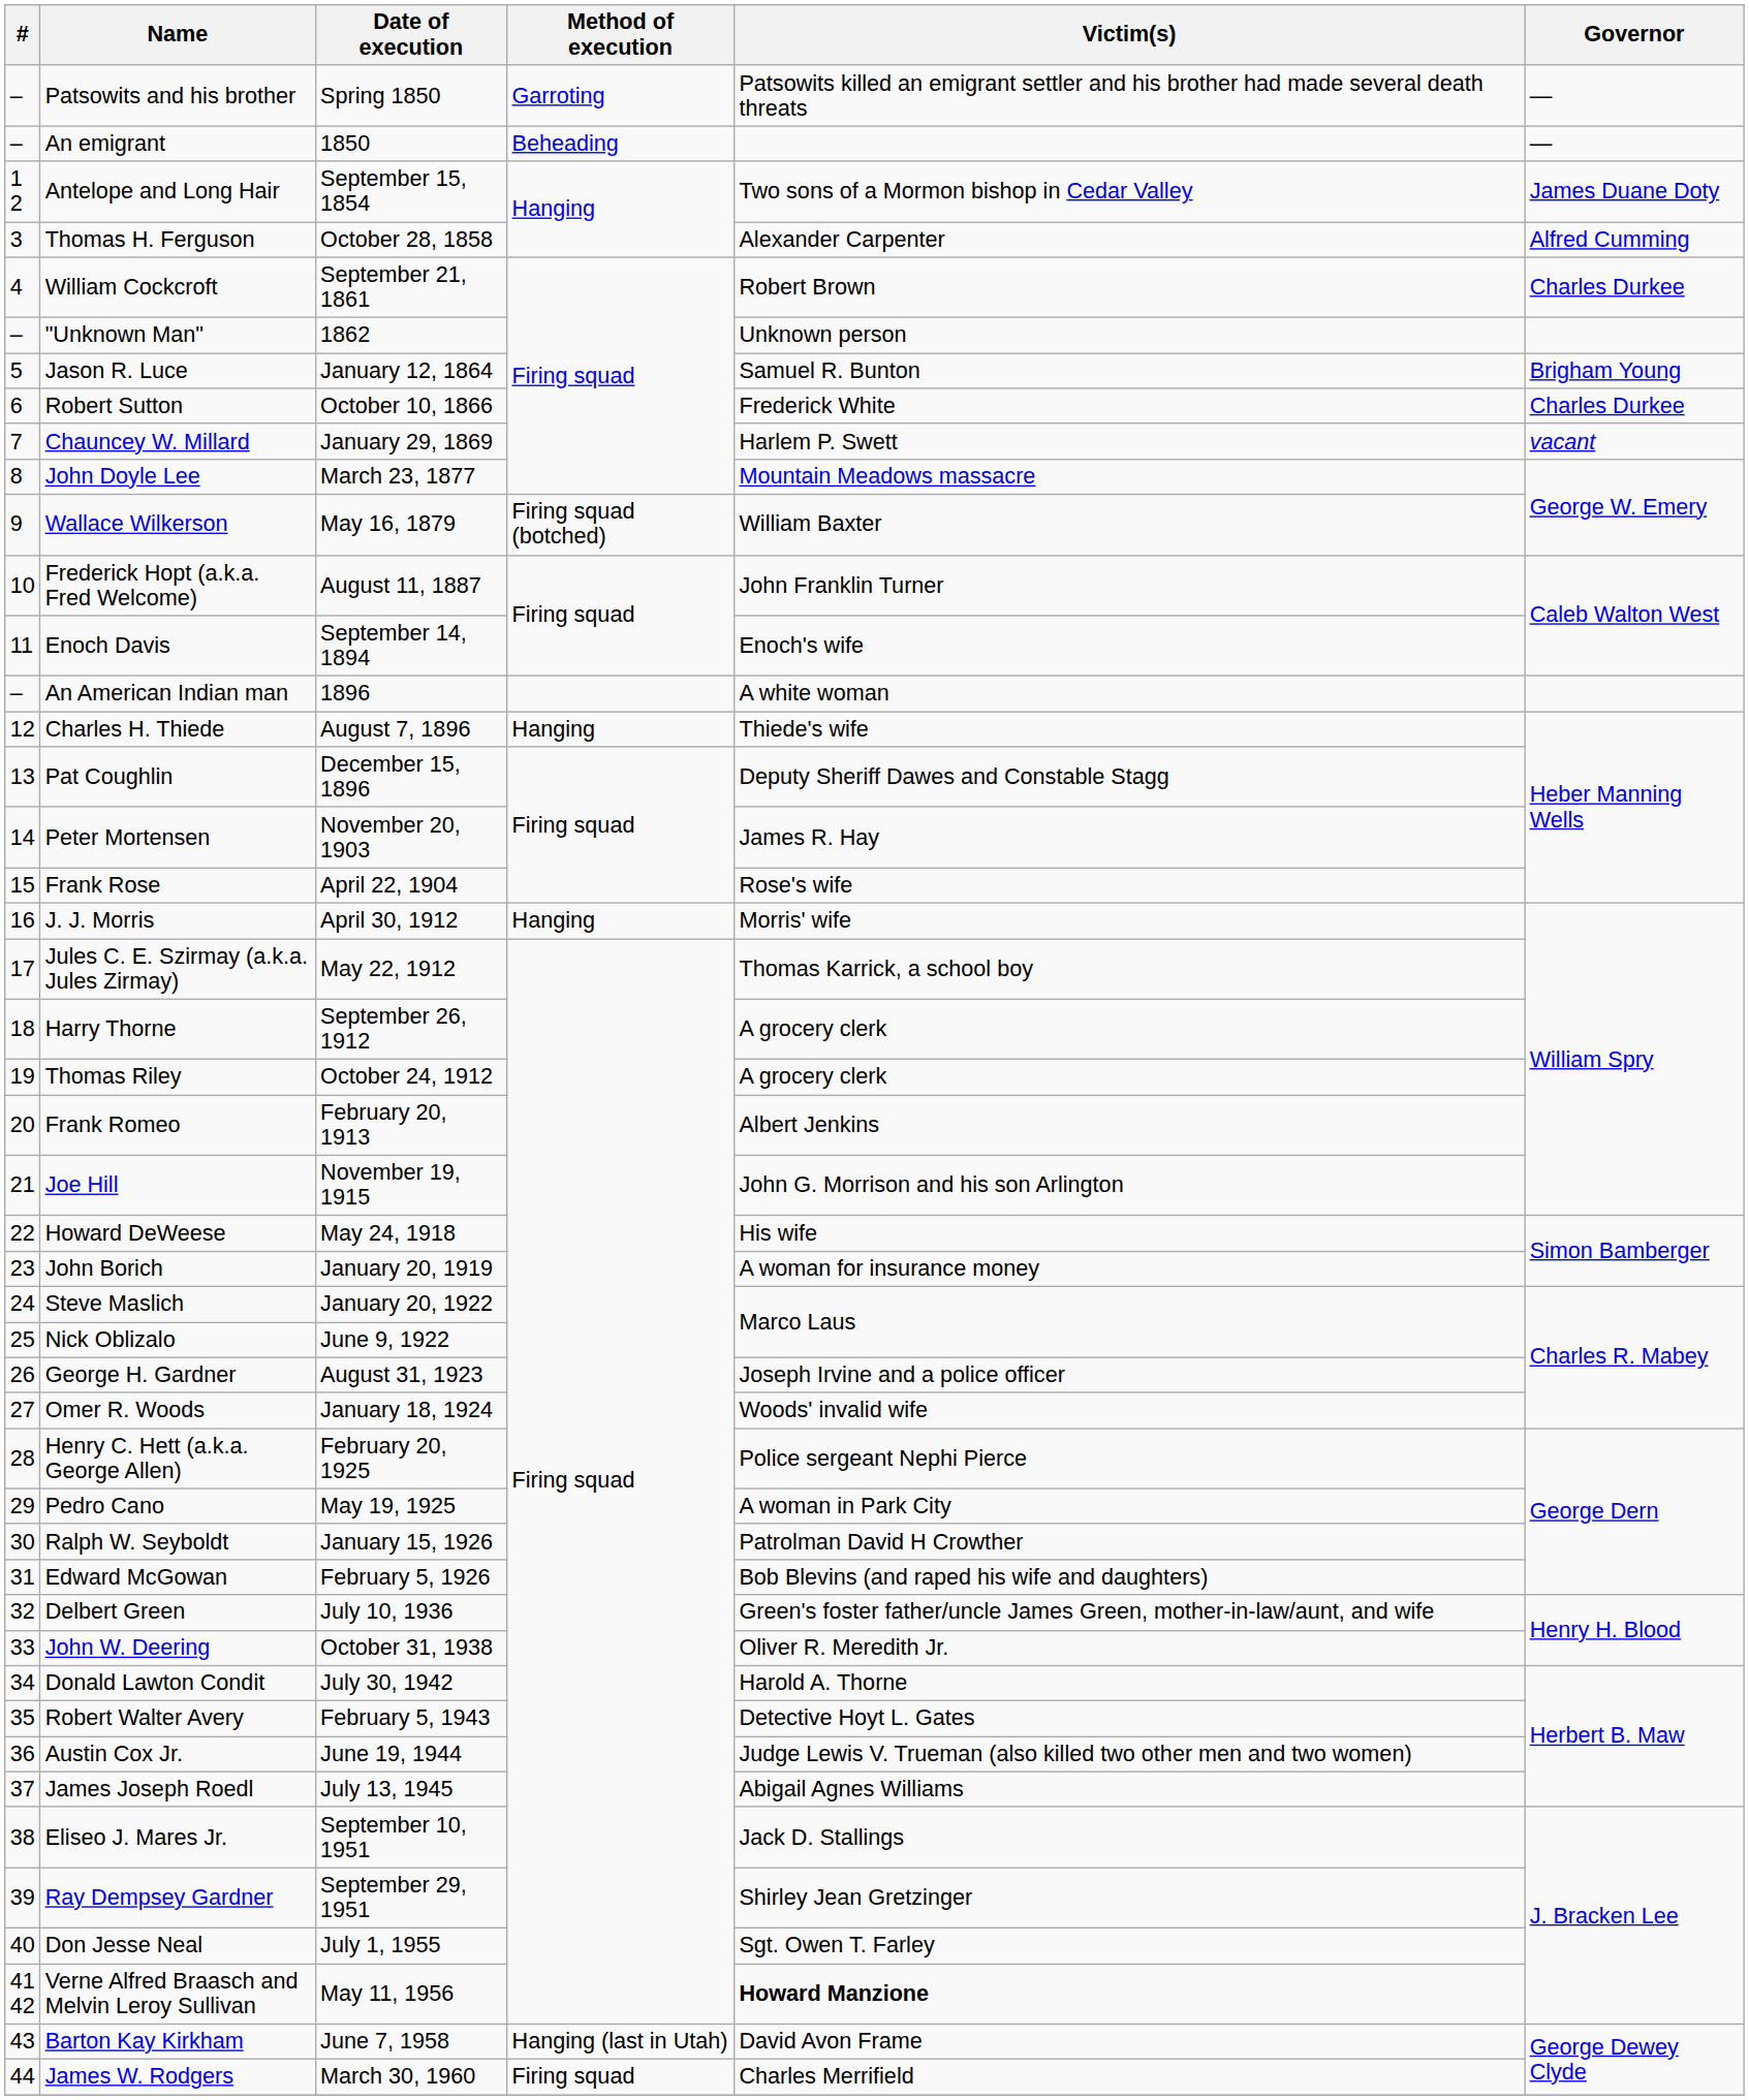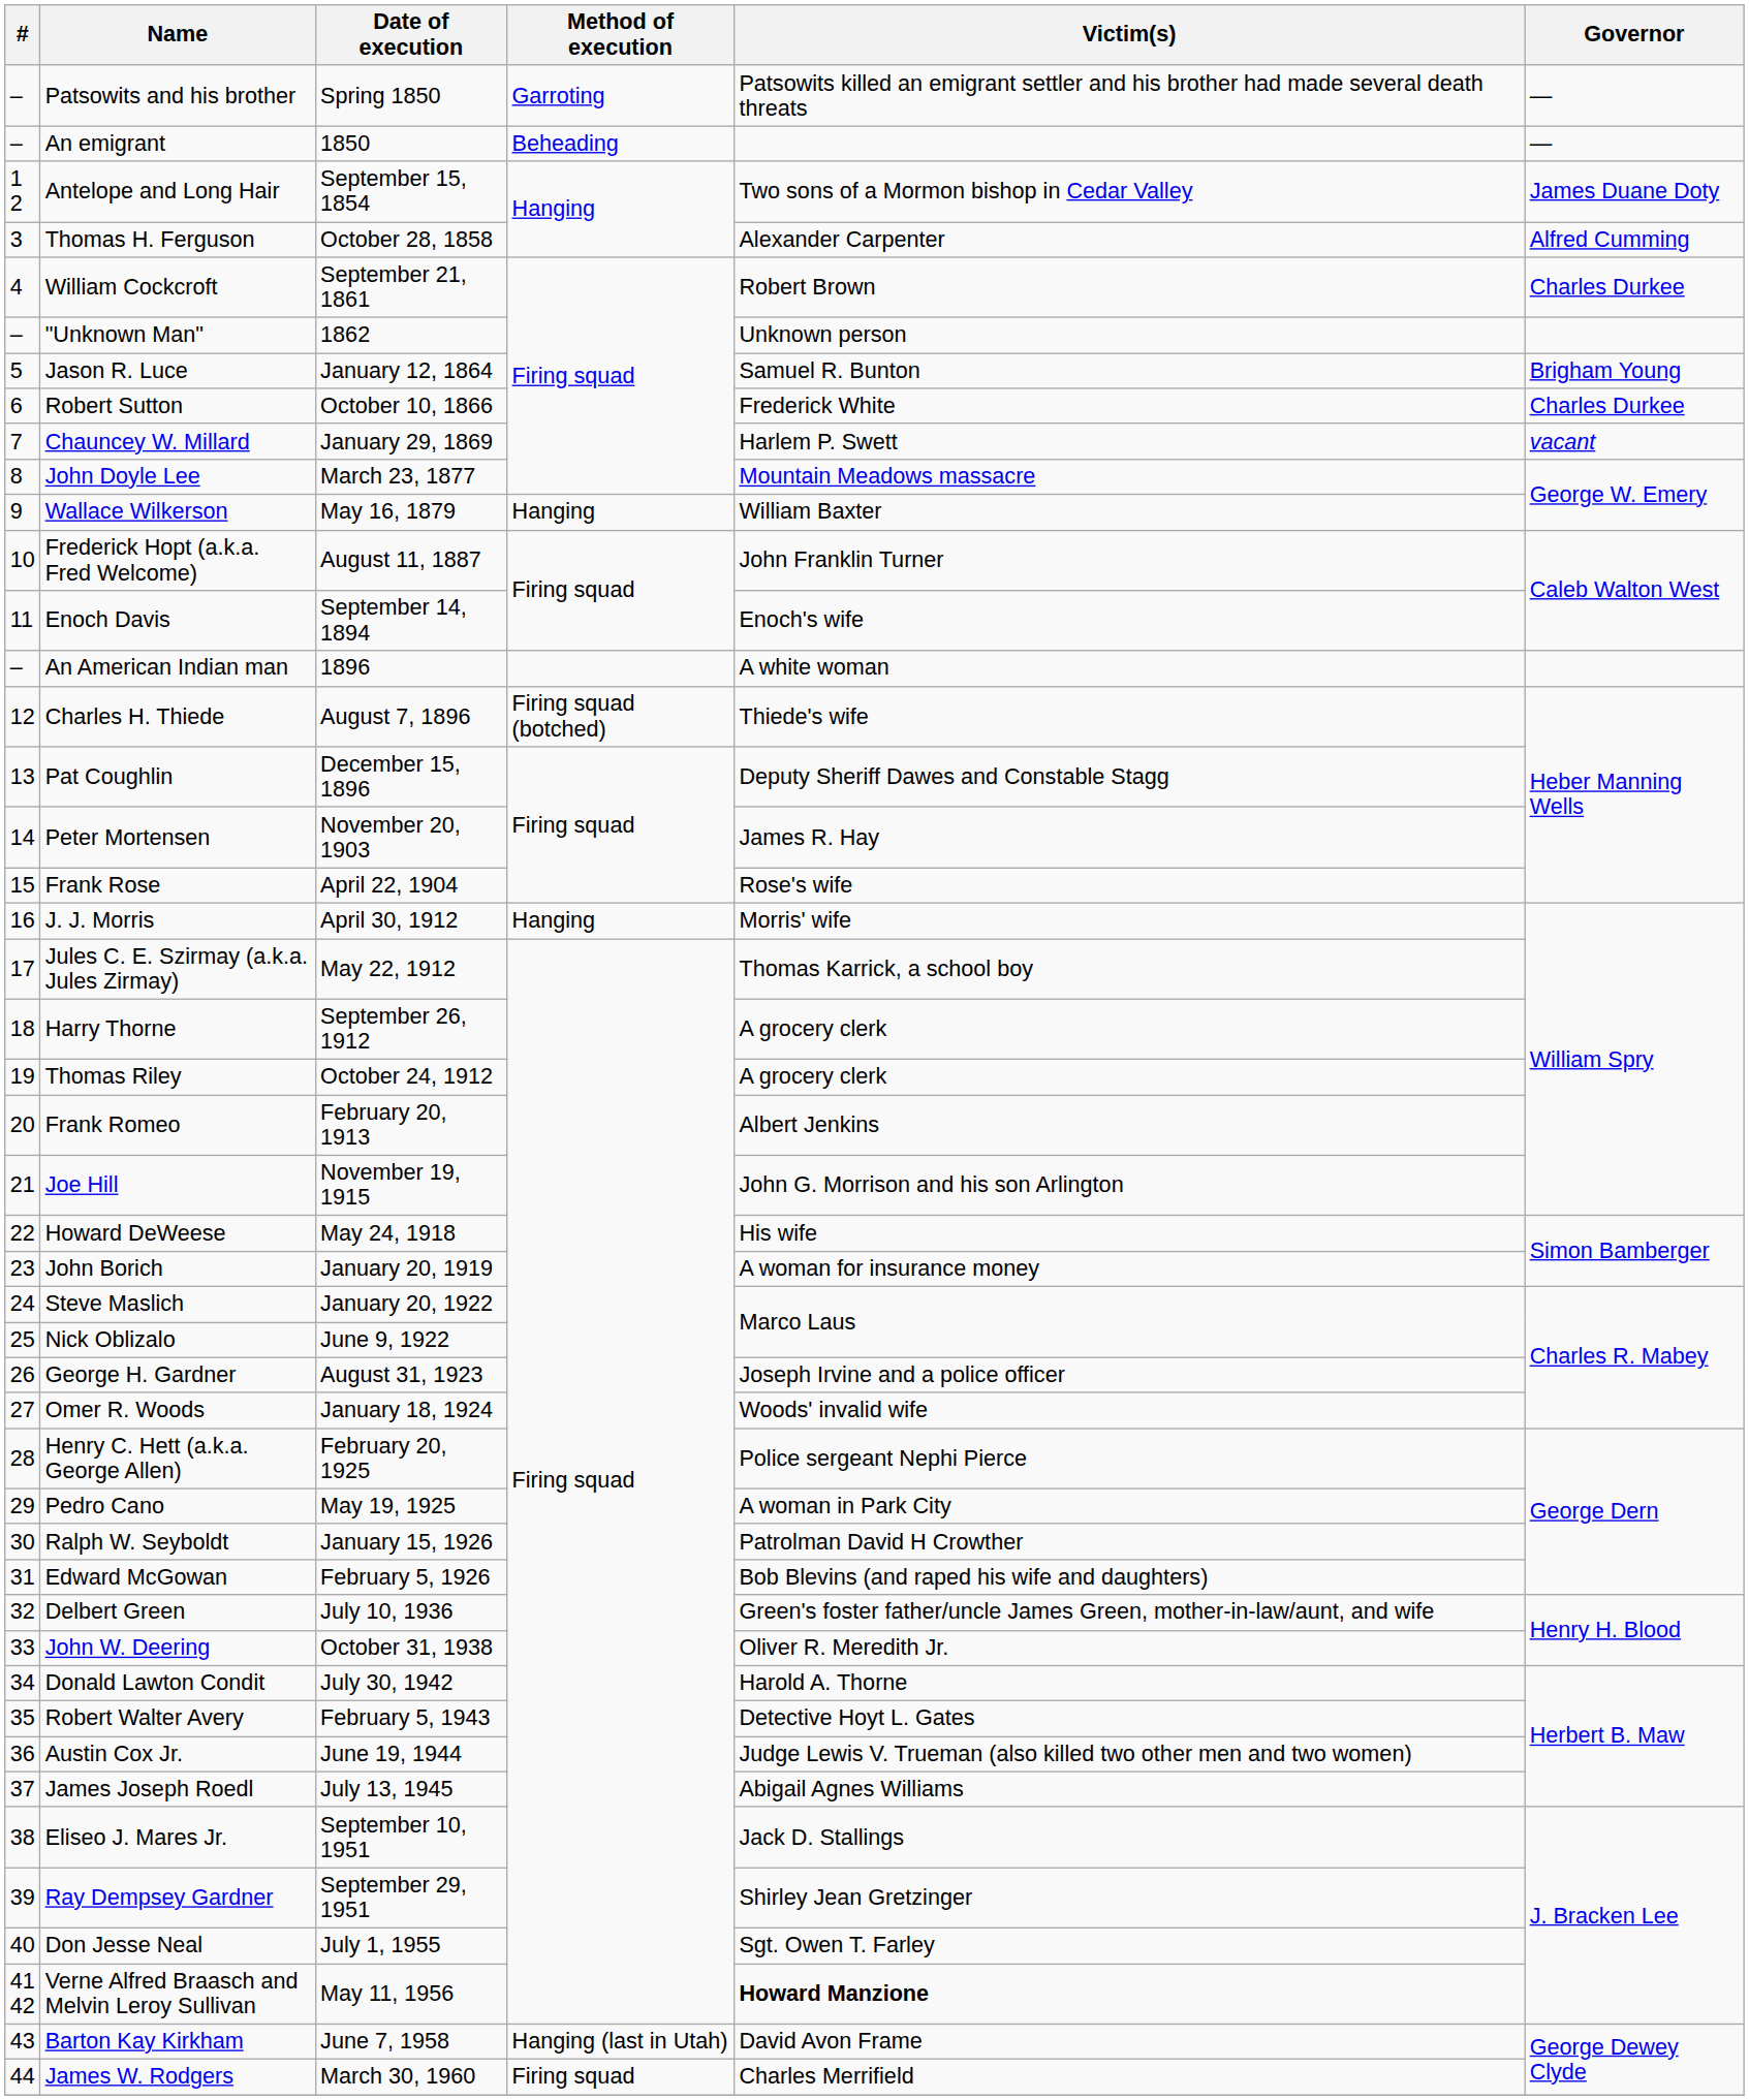 <table class="wikitable">
 <tr>
 <th>#</th>
 <th style="width:190px;">Name</th>
 <th style="width:130px;">Date of execution</th>
 <th>Method of execution</th>
 <th>Victim(s)</th>
 <th style="width:150px;">Governor</th>
 </tr>
 <tr>
 <td>–</td>
 <td>Patsowits and his brother</td>
 <td>Spring 1850</td>
 <td><a href='#'>Garroting</a></td>
 <td>Patsowits killed an emigrant settler and his brother had made several death threats</td>
 <td>—</td>
 </tr>
 <tr>
 <td>–</td>
 <td>An emigrant</td>
 <td>1850</td>
 <td><a href='#'>Beheading</a></td>
 <td></td>
 <td>—</td>
 </tr>
 <tr>
 <td>1<br>2</td>
 <td>Antelope and Long Hair</td>
 <td>September 15, 1854</td>
 <td rowspan="2"><a href='#'>Hanging</a></td>
 <td>Two sons of a Mormon bishop in <a href='#'>Cedar Valley</a></td>
 <td><a href='#'>James Duane Doty</a></td>
 </tr>
 <tr>
 <td>3</td>
 <td>Thomas H. Ferguson</td>
 <td>October 28, 1858</td>
 <td>Alexander Carpenter</td>
 <td><a href='#'>Alfred Cumming</a></td>
 </tr>
 <tr>
 <td>4</td>
 <td>William Cockcroft</td>
 <td>September 21, 1861</td>
 <td rowspan="6"><a href='#'>Firing squad</a></td>
 <td>Robert Brown</td>
 <td><a href='#'>Charles Durkee</a></td>
 </tr>
 <tr>
 <td>–</td>
 <td>"Unknown Man"</td>
 <td>1862</td>
 <td>Unknown person</td>
 <td></td>
 </tr>
 <tr>
 <td>5</td>
 <td>Jason R. Luce</td>
 <td>January 12, 1864</td>
 <td>Samuel R. Bunton</td>
 <td><a href='#'>Brigham Young</a></td>
 </tr>
 <tr>
 <td>6</td>
 <td>Robert Sutton</td>
 <td>October 10, 1866</td>
 <td>Frederick White</td>
 <td><a href='#'>Charles Durkee</a></td>
 </tr>
 <tr>
 <td>7</td>
 <td><a href='#'>Chauncey W. Millard</a></td>
 <td>January 29, 1869</td>
 <td>Harlem P. Swett</td>
 <td><a href='#'><em>vacant</em></a></td>
 </tr>
 <tr>
 <td>8</td>
 <td><a href='#'>John Doyle Lee</a></td>
 <td>March 23, 1877</td>
 <td><a href='#'>Mountain Meadows massacre</a></td>
 <td rowspan="2"><a href='#'>George W. Emery</a></td>
 </tr>
 <tr>
 <td>9</td>
 <td><a href='#'>Wallace Wilkerson</a></td>
 <td>May 16, 1879</td>
-<td>Firing squad (botched)</td>
+<td>Hanging</td>
 <td>William Baxter</td>
 </tr>
 <tr>
 <td>10</td>
 <td>Frederick Hopt (a.k.a. Fred Welcome)</td>
 <td>August 11, 1887</td>
 <td rowspan="2">Firing squad</td>
 <td>John Franklin Turner</td>
 <td rowspan="2"><a href='#'>Caleb Walton West</a></td>
 </tr>
 <tr>
 <td>11</td>
 <td>Enoch Davis</td>
 <td>September 14, 1894</td>
 <td>Enoch's wife</td>
 </tr>
 <tr>
 <td>–</td>
 <td>An American Indian man</td>
 <td>1896</td>
 <td></td>
 <td>A white woman</td>
 <td></td>
 </tr>
 <tr>
 <td>12</td>
 <td>Charles H. Thiede</td>
 <td>August 7, 1896</td>
-<td>Hanging</td>
+<td>Firing squad (botched)</td>
 <td>Thiede's wife</td>
 <td rowspan="4"><a href='#'>Heber Manning Wells</a></td>
 </tr>
 <tr>
 <td>13</td>
 <td>Pat Coughlin</td>
 <td>December 15, 1896</td>
 <td rowspan="3">Firing squad</td>
 <td>Deputy Sheriff Dawes and Constable Stagg</td>
 </tr>
 <tr>
 <td>14</td>
 <td>Peter Mortensen</td>
 <td>November 20, 1903</td>
 <td>James R. Hay</td>
 </tr>
 <tr>
 <td>15</td>
 <td>Frank Rose</td>
 <td>April 22, 1904</td>
 <td>Rose's wife</td>
 </tr>
 <tr>
 <td>16</td>
 <td>J. J. Morris</td>
 <td>April 30, 1912</td>
 <td>Hanging</td>
 <td>Morris' wife</td>
 <td rowspan="6"><a href='#'>William Spry</a></td>
 </tr>
 <tr>
 <td>17</td>
 <td>Jules C. E. Szirmay (a.k.a. Jules Zirmay)</td>
 <td>May 22, 1912</td>
 <td rowspan="25">Firing squad</td>
 <td>Thomas Karrick, a school boy</td>
 </tr>
 <tr>
 <td>18</td>
 <td>Harry Thorne</td>
 <td>September 26, 1912</td>
 <td>A grocery clerk</td>
 </tr>
 <tr>
 <td>19</td>
 <td>Thomas Riley</td>
 <td>October 24, 1912</td>
 <td>A grocery clerk</td>
 </tr>
 <tr>
 <td>20</td>
 <td>Frank Romeo</td>
 <td>February 20, 1913</td>
 <td>Albert Jenkins</td>
 </tr>
 <tr>
 <td>21</td>
 <td><a href='#'>Joe Hill</a></td>
 <td>November 19, 1915</td>
 <td>John G. Morrison and his son Arlington</td>
 </tr>
 <tr>
 <td>22</td>
 <td>Howard DeWeese</td>
 <td>May 24, 1918</td>
 <td>His wife</td>
 <td rowspan="2"><a href='#'>Simon Bamberger</a></td>
 </tr>
 <tr>
 <td>23</td>
 <td>John Borich</td>
 <td>January 20, 1919</td>
 <td>A woman for insurance money</td>
 </tr>
 <tr>
 <td>24</td>
 <td>Steve Maslich</td>
 <td>January 20, 1922</td>
 <td rowspan="2">Marco Laus</td>
 <td rowspan="4"><a href='#'>Charles R. Mabey</a></td>
 </tr>
 <tr>
 <td>25</td>
 <td>Nick Oblizalo</td>
 <td>June 9, 1922</td>
 </tr>
 <tr>
 <td>26</td>
 <td>George H. Gardner</td>
 <td>August 31, 1923</td>
 <td>Joseph Irvine and a police officer</td>
 </tr>
 <tr>
 <td>27</td>
 <td>Omer R. Woods</td>
 <td>January 18, 1924</td>
 <td>Woods' invalid wife</td>
 </tr>
 <tr>
 <td>28</td>
 <td>Henry C. Hett (a.k.a. George Allen)</td>
 <td>February 20, 1925</td>
 <td>Police sergeant Nephi Pierce</td>
 <td rowspan="4"><a href='#'>George Dern</a></td>
 </tr>
 <tr>
 <td>29</td>
 <td>Pedro Cano </td>
 <td>May 19, 1925</td>
 <td>A woman in Park City</td>
 </tr>
 <tr>
 <td>30</td>
 <td>Ralph W. Seyboldt</td>
 <td>January 15, 1926</td>
 <td>Patrolman David H Crowther</td>
 </tr>
 <tr>
 <td>31</td>
 <td>Edward McGowan </td>
 <td>February 5, 1926</td>
 <td>Bob Blevins (and raped his wife and daughters)</td>
 </tr>
 <tr>
 <td>32</td>
 <td>Delbert Green</td>
 <td>July 10, 1936</td>
 <td>Green's foster father/uncle James Green, mother-in-law/aunt, and wife</td>
 <td rowspan="2"><a href='#'>Henry H. Blood</a></td>
 </tr>
 <tr>
 <td>33</td>
 <td><a href='#'>John W. Deering</a></td>
 <td>October 31, 1938</td>
 <td>Oliver R. Meredith Jr.</td>
 </tr>
 <tr>
 <td>34</td>
 <td>Donald Lawton Condit</td>
 <td>July 30, 1942</td>
 <td>Harold A. Thorne</td>
 <td rowspan="4"><a href='#'>Herbert B. Maw</a></td>
 </tr>
 <tr>
 <td>35</td>
 <td>Robert Walter Avery</td>
 <td>February 5, 1943</td>
 <td>Detective Hoyt L. Gates</td>
 </tr>
 <tr>
 <td>36</td>
 <td>Austin Cox Jr.</td>
 <td>June 19, 1944</td>
 <td>Judge Lewis V. Trueman (also killed two other men and two women)</td>
 </tr>
 <tr>
 <td>37</td>
 <td>James Joseph Roedl</td>
 <td>July 13, 1945</td>
 <td>Abigail Agnes Williams</td>
 </tr>
 <tr>
 <td>38</td>
 <td Eliseo J. Mares>Eliseo J. Mares Jr.</td>
 <td>September 10, 1951</td>
 <td>Jack D. Stallings</td>
 <td rowspan="4"><a href='#'>J. Bracken Lee</a></td>
 </tr>
 <tr>
 <td>39</td>
 <td><a href='#'>Ray Dempsey Gardner</a></td>
 <td>September 29, 1951</td>
 <td>Shirley Jean Gretzinger</td>
 </tr>
 <tr>
 <td>40</td>
 <td>Don Jesse Neal</td>
 <td>July 1, 1955</td>
 <td>Sgt. Owen T. Farley</td>
 </tr>
 <tr>
 <td>41<br>42</td>
 <td>Verne Alfred Braasch and Melvin Leroy Sullivan</td>
 <td>May 11, 1956</td>
 <td><strong>Howard Manzione</strong></td>
 </tr>
 <tr>
 <td>43</td>
 <td><a href='#'>Barton Kay Kirkham</a></td>
 <td>June 7, 1958</td>
 <td>Hanging (last in Utah)</td>
 <td>David Avon Frame</td>
 <td rowspan="2"><a href='#'>George Dewey Clyde</a></td>
 </tr>
 <tr>
 <td>44</td>
 <td><a href='#'>James W. Rodgers</a></td>
 <td>March 30, 1960</td>
 <td>Firing squad</td>
 <td>Charles Merrifield</td>
 </tr>
 <tr>
 </tr>
 </table>
